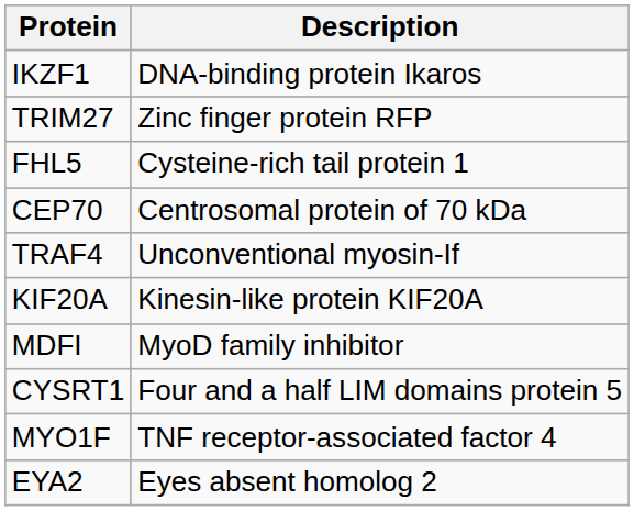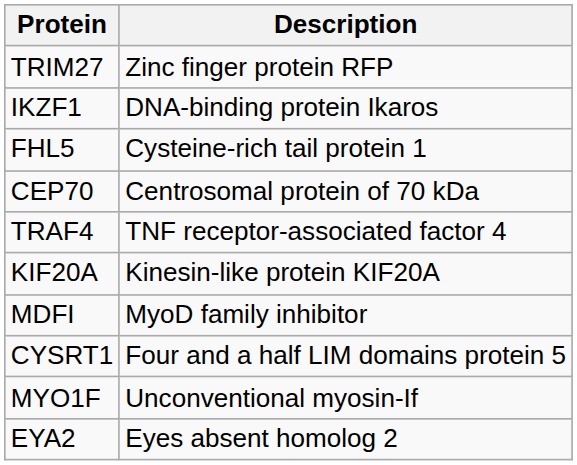 <table class="wikitable">
 <tr>
 <th>Protein</th>
 <th>Description</th>
 </tr>
 <tr>
+<td>TRIM27</td>
+<td>Zinc finger protein RFP</td>
+</tr>
+<tr>
 <td>IKZF1</td>
 <td>DNA-binding protein Ikaros</td>
-</tr>
-<tr>
-<td>TRIM27</td>
-<td>Zinc finger protein RFP</td>
 </tr>
 <tr>
 <td>FHL5</td>
 <td>Cysteine-rich tail protein 1</td>
 </tr>
 <tr>
 <td>CEP70</td>
 <td>Centrosomal protein of 70 kDa</td>
 </tr>
 <tr>
 <td>TRAF4</td>
-<td>Unconventional myosin-If</td>
+<td>TNF receptor-associated factor 4</td>
 </tr>
 <tr>
 <td>KIF20A</td>
 <td>Kinesin-like protein KIF20A</td>
 </tr>
 <tr>
 <td>MDFI</td>
 <td>MyoD family inhibitor</td>
 </tr>
 <tr>
 <td>CYSRT1</td>
 <td>Four and a half LIM domains protein 5</td>
 </tr>
 <tr>
 <td>MYO1F</td>
-<td>TNF receptor-associated factor 4</td>
+<td>Unconventional myosin-If</td>
 </tr>
 <tr>
 <td>EYA2</td>
 <td>Eyes absent homolog 2</td>
 </tr>
 </table>
